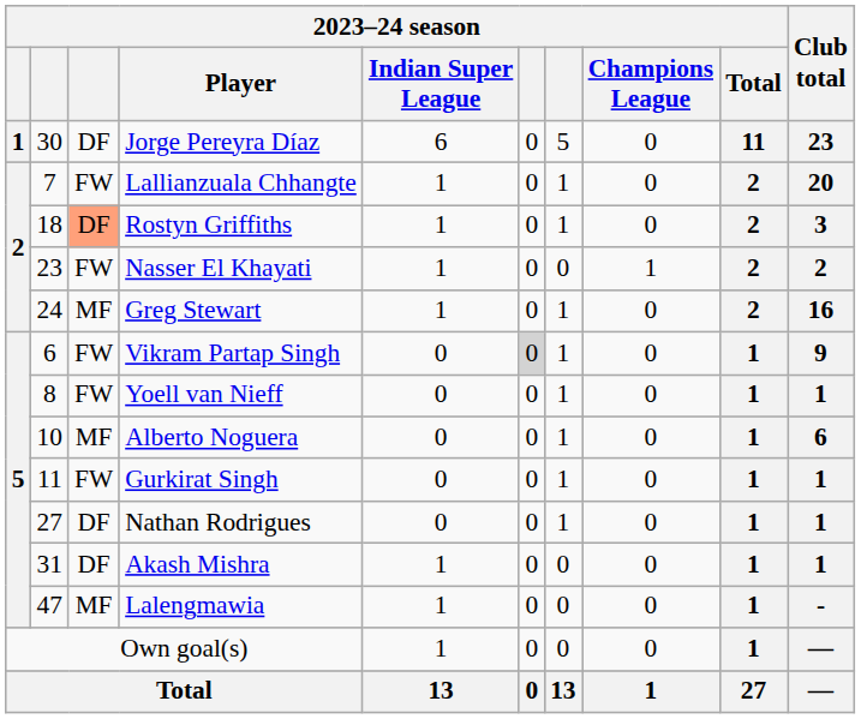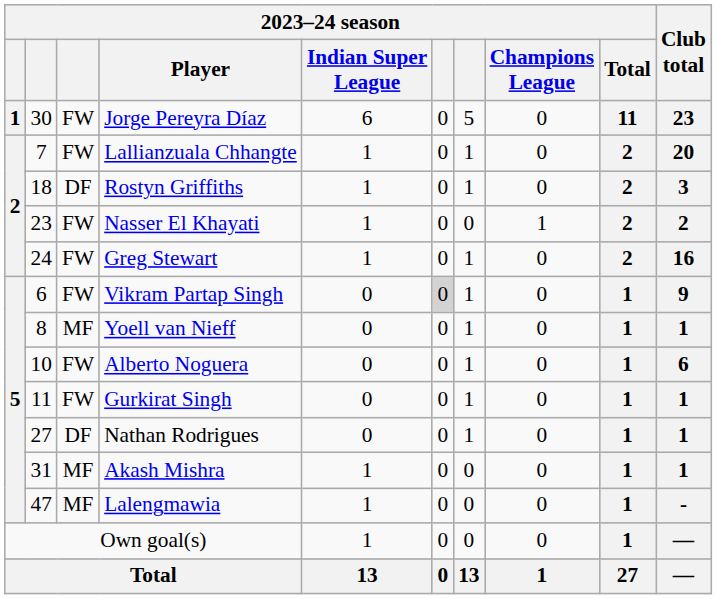 <table class="wikitable sortable" style="text-align:center; font-size:85%;">
 <tr>
 <th colspan="9">2023–24 season</th>
 <th rowspan="2">Club<br>total</th>
 </tr>
 <tr>
 <th></th>
 <th></th>
 <th></th>
 <th>Player</th>
 <th><a href='#'>Indian Super<br>League</a></th>
 <th></th>
 <th></th>
 <th><a href='#'>Champions<br>League</a></th>
 <th>Total</th>
 </tr>
 <tr>
 <th>1</th>
 <td>30</td>
-<td>DF</td>
+<td>FW</td>
 <td style="text-align:left;"> <a href='#'>Jorge Pereyra Díaz</a></td>
 <td>6</td>
 <td>0</td>
 <td>5</td>
 <td>0</td>
 <th>11</th>
 <th>23</th>
 </tr>
 <tr>
 <th rowspan="4">2</th>
 <td>7</td>
 <td>FW</td>
 <td style="text-align:left;"> <a href='#'>Lallianzuala Chhangte</a></td>
 <td>1</td>
 <td>0</td>
 <td>1</td>
 <td>0</td>
 <th>2</th>
 <th>20</th>
 </tr>
 <tr>
 <td>18</td>
-<td style="background: lightsalmon;">DF</td>
+<td>DF</td>
 <td style="text-align:left;"> <a href='#'>Rostyn Griffiths</a></td>
 <td>1</td>
 <td>0</td>
 <td>1</td>
 <td>0</td>
 <th>2</th>
 <th>3</th>
 </tr>
 <tr>
 <td>23</td>
 <td>FW</td>
 <td style="text-align:left;"> <a href='#'>Nasser El Khayati</a></td>
 <td>1</td>
 <td>0</td>
 <td>0</td>
 <td>1</td>
 <th>2</th>
 <th>2</th>
 </tr>
 <tr>
 <td>24</td>
-<td>MF</td>
+<td>FW</td>
 <td style="text-align:left;"> <a href='#'>Greg Stewart</a></td>
 <td>1</td>
 <td>0</td>
 <td>1</td>
 <td>0</td>
 <th>2</th>
 <th>16</th>
 </tr>
 <tr>
 <th rowspan="7">5</th>
 <td>6</td>
 <td>FW</td>
 <td style="text-align:left;"> <a href='#'>Vikram Partap Singh</a></td>
 <td>0</td>
 <td style="background: lightgrey;">0</td>
 <td>1</td>
 <td>0</td>
 <th>1</th>
 <th>9</th>
 </tr>
 <tr>
 <td>8</td>
-<td>FW</td>
+<td>MF</td>
 <td style="text-align:left;"> <a href='#'>Yoell van Nieff</a></td>
 <td>0</td>
 <td>0</td>
 <td>1</td>
 <td>0</td>
 <th>1</th>
 <th>1</th>
 </tr>
 <tr>
 <td>10</td>
-<td>MF</td>
+<td>FW</td>
 <td style="text-align:left;"> <a href='#'>Alberto Noguera</a></td>
 <td>0</td>
 <td>0</td>
 <td>1</td>
 <td>0</td>
 <th>1</th>
 <th>6</th>
 </tr>
 <tr>
 <td>11</td>
 <td>FW</td>
 <td style="text-align:left;"> <a href='#'>Gurkirat Singh</a></td>
 <td>0</td>
 <td>0</td>
 <td>1</td>
 <td>0</td>
 <th>1</th>
 <th>1</th>
 </tr>
 <tr>
 <td>27</td>
 <td>DF</td>
 <td style="text-align:left;"> Nathan Rodrigues</td>
 <td>0</td>
 <td>0</td>
 <td>1</td>
 <td>0</td>
 <th>1</th>
 <th>1</th>
 </tr>
 <tr>
 <td>31</td>
-<td>DF</td>
+<td>MF</td>
 <td style="text-align:left;"> <a href='#'>Akash Mishra</a></td>
 <td>1</td>
 <td>0</td>
 <td>0</td>
 <td>0</td>
 <th>1</th>
 <th>1</th>
 </tr>
 <tr>
 <td>47</td>
 <td>MF</td>
 <td style="text-align:left;"> <a href='#'>Lalengmawia</a></td>
 <td>1</td>
 <td>0</td>
 <td>0</td>
 <td>0</td>
 <th>1</th>
 <th>-</th>
 </tr>
 <tr>
 <td colspan="4">Own goal(s)</td>
 <td>1</td>
 <td>0</td>
 <td>0</td>
 <td>0</td>
 <th>1</th>
 <th>—</th>
 </tr>
 <tr>
 <th colspan="4">Total</th>
 <th>13</th>
 <th>0</th>
 <th>13</th>
 <th>1</th>
 <th>27</th>
 <th>—</th>
 </tr>
 </table>
